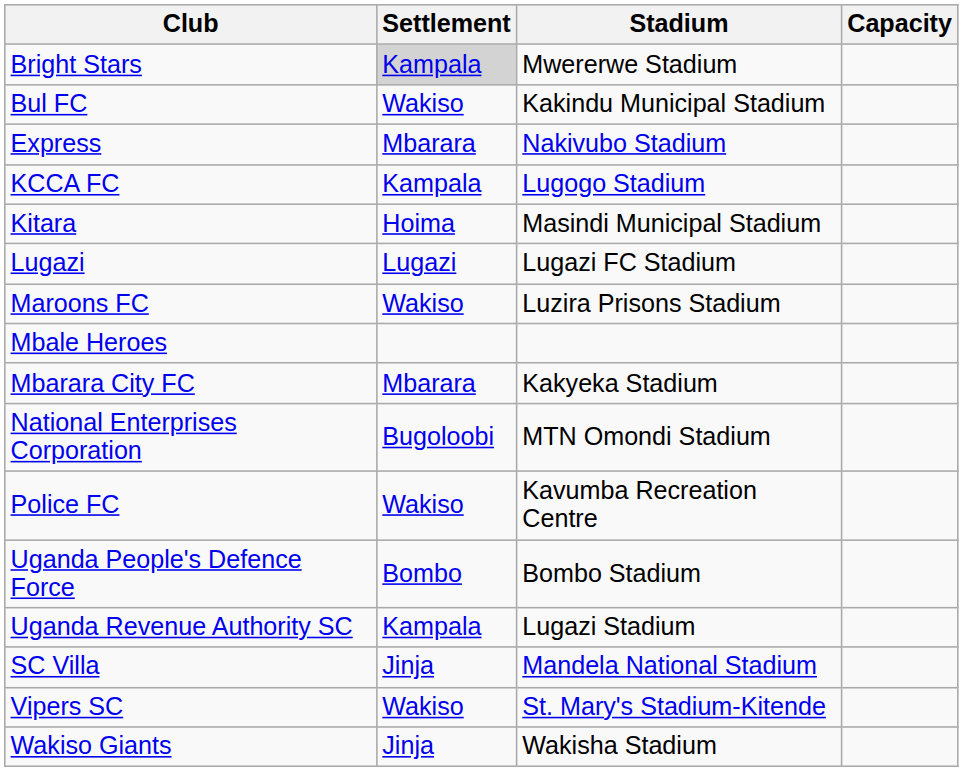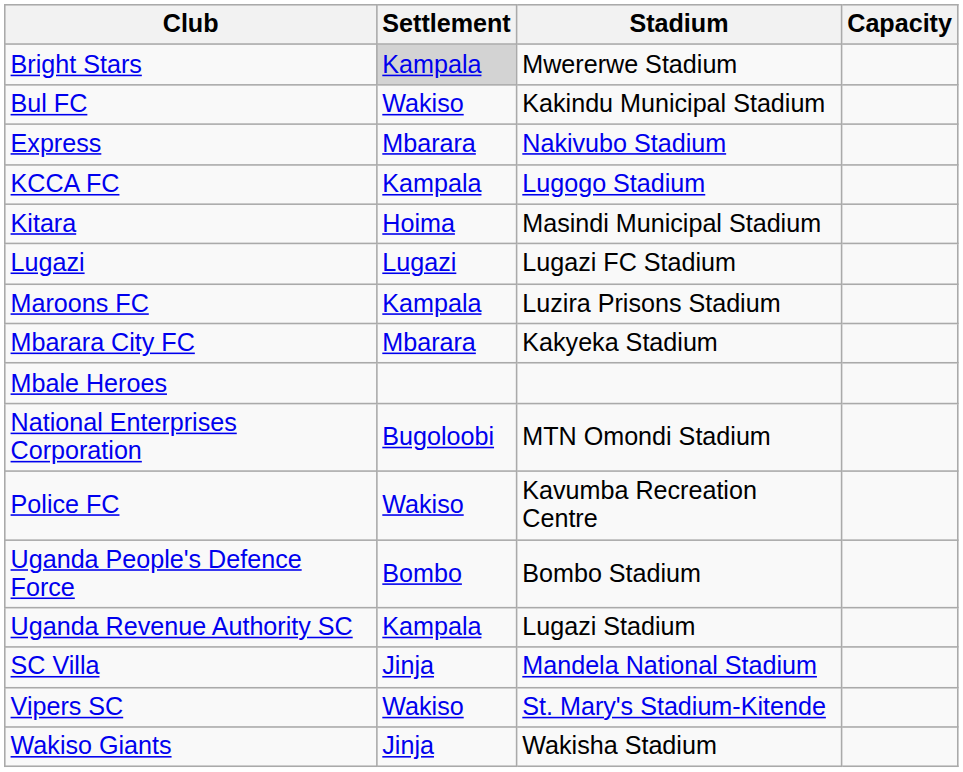 <table class="wikitable sortable">
 <tr>
 <th>Club</th>
 <th>Settlement</th>
 <th>Stadium</th>
 <th>Capacity</th>
 </tr>
 <tr>
 <td><a href='#'>Bright Stars</a></td>
 <td style="background: lightgrey;"><a href='#'>Kampala</a></td>
 <td>Mwererwe Stadium</td>
 <td></td>
 </tr>
 <tr>
 <td><a href='#'>Bul FC</a></td>
 <td><a href='#'>Wakiso</a></td>
 <td>Kakindu Municipal Stadium</td>
 <td></td>
 </tr>
 <tr>
 <td><a href='#'>Express</a></td>
 <td><a href='#'>Mbarara</a></td>
 <td><a href='#'>Nakivubo Stadium</a></td>
 <td></td>
 </tr>
 <tr>
 <td><a href='#'>KCCA FC</a></td>
 <td><a href='#'>Kampala</a></td>
 <td><a href='#'>Lugogo Stadium</a></td>
 <td></td>
 </tr>
 <tr>
 <td><a href='#'>Kitara</a></td>
 <td><a href='#'>Hoima</a></td>
 <td>Masindi Municipal Stadium</td>
 <td></td>
 </tr>
 <tr>
 <td><a href='#'>Lugazi</a></td>
 <td><a href='#'>Lugazi</a></td>
 <td>Lugazi FC Stadium</td>
 <td></td>
 </tr>
 <tr>
 <td><a href='#'>Maroons FC</a></td>
-<td><a href='#'>Wakiso</a></td>
+<td><a href='#'>Kampala</a></td>
 <td>Luzira Prisons Stadium</td>
+<td></td>
+</tr>
+<tr>
+<td><a href='#'>Mbarara City FC</a></td>
+<td><a href='#'>Mbarara</a></td>
+<td>Kakyeka Stadium</td>
 <td></td>
 </tr>
 <tr>
 <td><a href='#'>Mbale Heroes</a></td>
 <td></td>
 <td></td>
-<td></td>
-</tr>
-<tr>
-<td><a href='#'>Mbarara City FC</a></td>
-<td><a href='#'>Mbarara</a></td>
-<td>Kakyeka Stadium</td>
 <td></td>
 </tr>
 <tr>
 <td><a href='#'>National Enterprises Corporation</a></td>
 <td><a href='#'>Bugoloobi</a></td>
 <td>MTN Omondi Stadium</td>
 <td></td>
 </tr>
 <tr>
 <td><a href='#'>Police FC</a></td>
 <td><a href='#'>Wakiso</a></td>
 <td>Kavumba Recreation Centre</td>
 <td></td>
 </tr>
 <tr>
 <td><a href='#'>Uganda People's Defence Force</a></td>
 <td><a href='#'>Bombo</a></td>
 <td>Bombo Stadium</td>
 <td></td>
 </tr>
 <tr>
 <td><a href='#'>Uganda Revenue Authority SC</a></td>
 <td><a href='#'>Kampala</a></td>
 <td>Lugazi Stadium</td>
 <td></td>
 </tr>
 <tr>
 <td><a href='#'>SC Villa</a></td>
 <td><a href='#'>Jinja</a></td>
 <td><a href='#'>Mandela National Stadium</a></td>
 <td></td>
 </tr>
 <tr>
 <td><a href='#'>Vipers SC</a></td>
 <td><a href='#'>Wakiso</a></td>
 <td><a href='#'>St. Mary's Stadium-Kitende</a></td>
 <td></td>
 </tr>
 <tr>
 <td><a href='#'>Wakiso Giants</a></td>
 <td><a href='#'>Jinja</a></td>
 <td>Wakisha Stadium</td>
 <td></td>
 </tr>
 </table>
